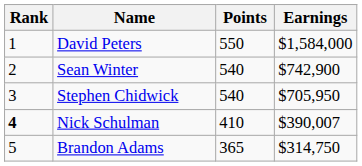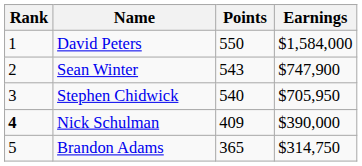 <table class="wikitable">
 <tr>
 <th style="width:40px;">Rank</th>
 <th style="width:150px;">Name</th>
 <th style="width:50px;">Points</th>
 <th style="width:50px;">Earnings</th>
 </tr>
 <tr>
 <td>1</td>
 <td> <a href='#'>David Peters</a></td>
 <td>550</td>
 <td>$1,584,000</td>
 </tr>
 <tr>
 <td>2</td>
 <td> <a href='#'>Sean Winter</a></td>
-<td>540</td>
-<td>$742,900</td>
+<td>543</td>
+<td>$747,900</td>
 </tr>
 <tr>
 <td>3</td>
 <td> <a href='#'>Stephen Chidwick</a></td>
 <td>540</td>
 <td>$705,950</td>
 </tr>
 <tr>
 <td><strong>4</strong></td>
 <td> <a href='#'>Nick Schulman</a></td>
-<td>410</td>
-<td>$390,007</td>
+<td>409</td>
+<td>$390,000</td>
 </tr>
 <tr>
 <td>5</td>
 <td> <a href='#'>Brandon Adams</a></td>
 <td>365</td>
 <td>$314,750</td>
 </tr>
 </table>
